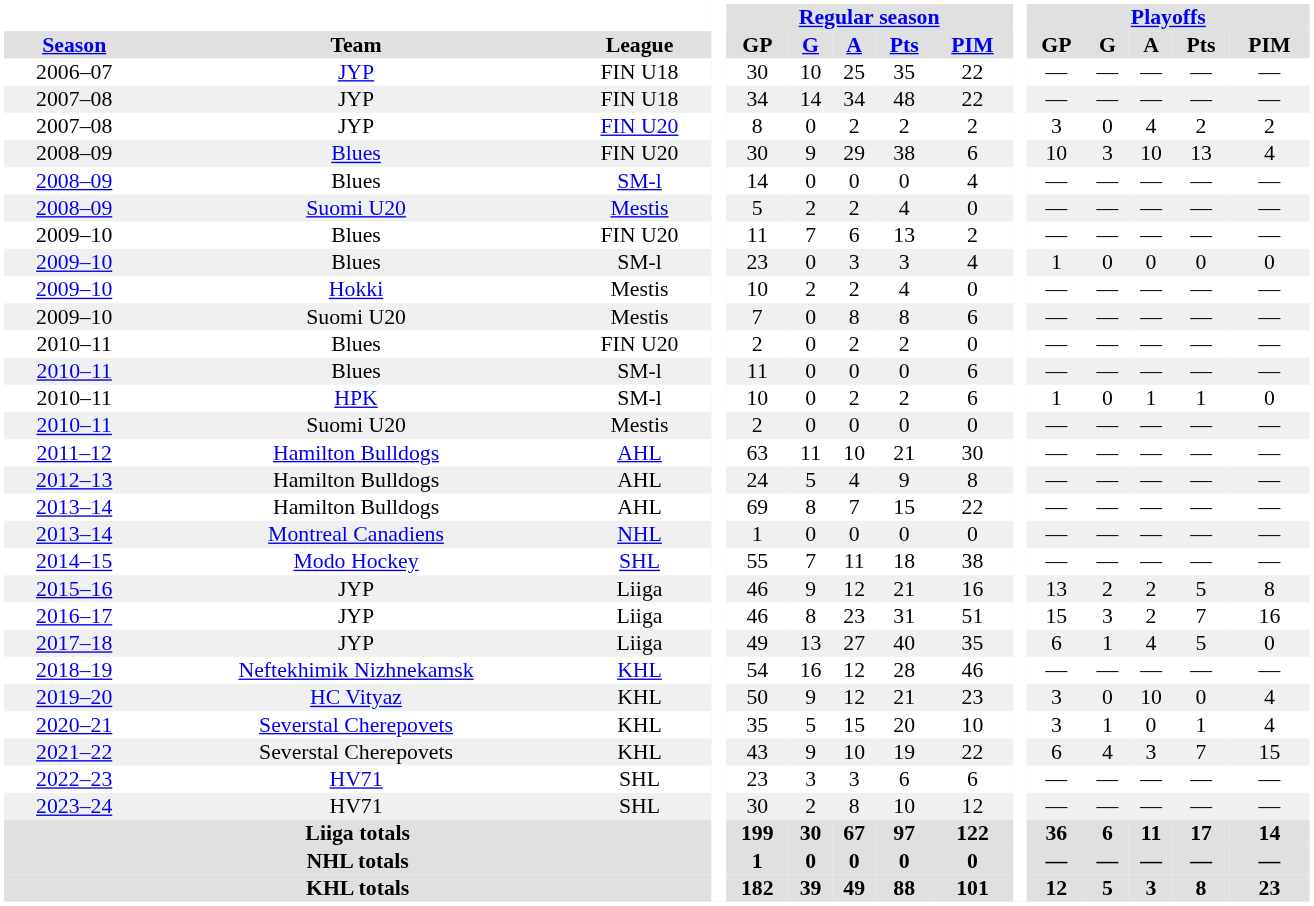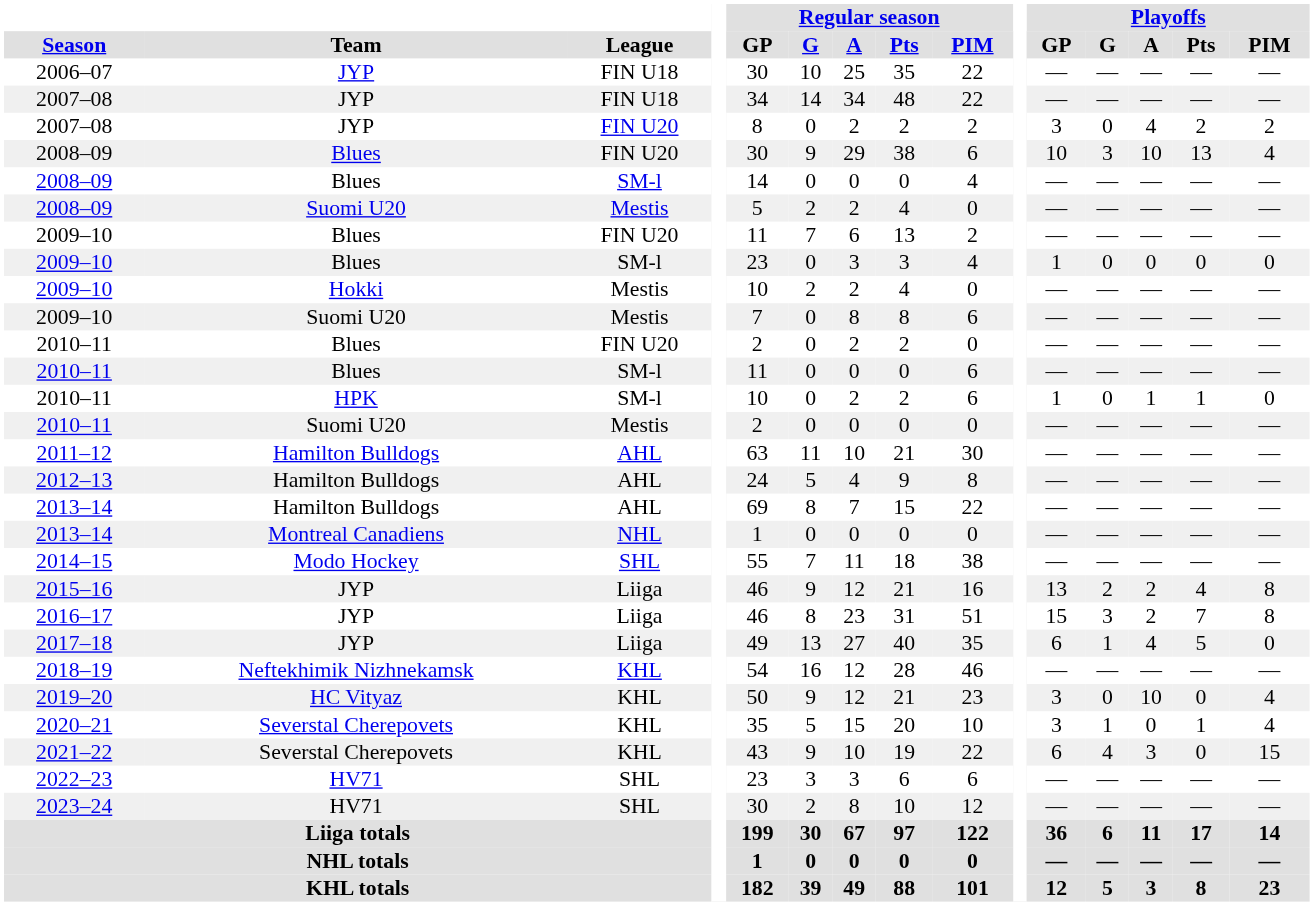 <table border="0" cellpadding="1" cellspacing="0" style="text-align:center; width:60em">
 <tr bgcolor="#e0e0e0">
 <th colspan="3" bgcolor="#ffffff"> </th>
 <th rowspan="99" bgcolor="#ffffff"> </th>
 <th colspan="5"><a href='#'>Regular season</a></th>
 <th rowspan="99" bgcolor="#ffffff"> </th>
 <th colspan="5"><a href='#'>Playoffs</a></th>
 </tr>
 <tr bgcolor="#e0e0e0">
 <th><a href='#'>Season</a></th>
 <th>Team</th>
 <th>League</th>
 <th>GP</th>
 <th><a href='#'>G</a></th>
 <th><a href='#'>A</a></th>
 <th><a href='#'>Pts</a></th>
 <th><a href='#'>PIM</a></th>
 <th>GP</th>
 <th>G</th>
 <th>A</th>
 <th>Pts</th>
 <th>PIM</th>
 </tr>
 <tr>
 <td>2006–07</td>
 <td><a href='#'>JYP</a></td>
 <td>FIN U18</td>
 <td>30</td>
 <td>10</td>
 <td>25</td>
 <td>35</td>
 <td>22</td>
 <td>—</td>
 <td>—</td>
 <td>—</td>
 <td>—</td>
 <td>—</td>
 </tr>
 <tr bgcolor="#f0f0f0">
 <td>2007–08</td>
 <td>JYP</td>
 <td>FIN U18</td>
 <td>34</td>
 <td>14</td>
 <td>34</td>
 <td>48</td>
 <td>22</td>
 <td>—</td>
 <td>—</td>
 <td>—</td>
 <td>—</td>
 <td>—</td>
 </tr>
 <tr>
 <td>2007–08</td>
 <td>JYP</td>
 <td><a href='#'>FIN U20</a></td>
 <td>8</td>
 <td>0</td>
 <td>2</td>
 <td>2</td>
 <td>2</td>
 <td>3</td>
 <td>0</td>
 <td>4</td>
 <td>2</td>
 <td>2</td>
 </tr>
 <tr bgcolor="#f0f0f0">
 <td>2008–09</td>
 <td><a href='#'>Blues</a></td>
 <td>FIN U20</td>
 <td>30</td>
 <td>9</td>
 <td>29</td>
 <td>38</td>
 <td>6</td>
 <td>10</td>
 <td>3</td>
 <td>10</td>
 <td>13</td>
 <td>4</td>
 </tr>
 <tr>
 <td><a href='#'>2008–09</a></td>
 <td>Blues</td>
 <td><a href='#'>SM-l</a></td>
 <td>14</td>
 <td>0</td>
 <td>0</td>
 <td>0</td>
 <td>4</td>
 <td>—</td>
 <td>—</td>
 <td>—</td>
 <td>—</td>
 <td>—</td>
 </tr>
 <tr bgcolor="#f0f0f0">
 <td><a href='#'>2008–09</a></td>
 <td><a href='#'>Suomi U20</a></td>
 <td><a href='#'>Mestis</a></td>
 <td>5</td>
 <td>2</td>
 <td>2</td>
 <td>4</td>
 <td>0</td>
 <td>—</td>
 <td>—</td>
 <td>—</td>
 <td>—</td>
 <td>—</td>
 </tr>
 <tr>
 <td>2009–10</td>
 <td>Blues</td>
 <td>FIN U20</td>
 <td>11</td>
 <td>7</td>
 <td>6</td>
 <td>13</td>
 <td>2</td>
 <td>—</td>
 <td>—</td>
 <td>—</td>
 <td>—</td>
 <td>—</td>
 </tr>
 <tr bgcolor="#f0f0f0">
 <td><a href='#'>2009–10</a></td>
 <td>Blues</td>
 <td>SM-l</td>
 <td>23</td>
 <td>0</td>
 <td>3</td>
 <td>3</td>
 <td>4</td>
 <td>1</td>
 <td>0</td>
 <td>0</td>
 <td>0</td>
 <td>0</td>
 </tr>
 <tr>
 <td><a href='#'>2009–10</a></td>
 <td><a href='#'>Hokki</a></td>
 <td>Mestis</td>
 <td>10</td>
 <td>2</td>
 <td>2</td>
 <td>4</td>
 <td>0</td>
 <td>—</td>
 <td>—</td>
 <td>—</td>
 <td>—</td>
 <td>—</td>
 </tr>
 <tr bgcolor="#f0f0f0">
 <td>2009–10</td>
 <td>Suomi U20</td>
 <td>Mestis</td>
 <td>7</td>
 <td>0</td>
 <td>8</td>
 <td>8</td>
 <td>6</td>
 <td>—</td>
 <td>—</td>
 <td>—</td>
 <td>—</td>
 <td>—</td>
 </tr>
 <tr>
 <td>2010–11</td>
 <td>Blues</td>
 <td>FIN U20</td>
 <td>2</td>
 <td>0</td>
 <td>2</td>
 <td>2</td>
 <td>0</td>
 <td>—</td>
 <td>—</td>
 <td>—</td>
 <td>—</td>
 <td>—</td>
 </tr>
 <tr bgcolor="#f0f0f0">
 <td><a href='#'>2010–11</a></td>
 <td>Blues</td>
 <td>SM-l</td>
 <td>11</td>
 <td>0</td>
 <td>0</td>
 <td>0</td>
 <td>6</td>
 <td>—</td>
 <td>—</td>
 <td>—</td>
 <td>—</td>
 <td>—</td>
 </tr>
 <tr>
 <td>2010–11</td>
 <td><a href='#'>HPK</a></td>
 <td>SM-l</td>
 <td>10</td>
 <td>0</td>
 <td>2</td>
 <td>2</td>
 <td>6</td>
 <td>1</td>
 <td>0</td>
 <td>1</td>
 <td>1</td>
 <td>0</td>
 </tr>
 <tr bgcolor="#f0f0f0">
 <td><a href='#'>2010–11</a></td>
 <td>Suomi U20</td>
 <td>Mestis</td>
 <td>2</td>
 <td>0</td>
 <td>0</td>
 <td>0</td>
 <td>0</td>
 <td>—</td>
 <td>—</td>
 <td>—</td>
 <td>—</td>
 <td>—</td>
 </tr>
 <tr>
 <td><a href='#'>2011–12</a></td>
 <td><a href='#'>Hamilton Bulldogs</a></td>
 <td><a href='#'>AHL</a></td>
 <td>63</td>
 <td>11</td>
 <td>10</td>
 <td>21</td>
 <td>30</td>
 <td>—</td>
 <td>—</td>
 <td>—</td>
 <td>—</td>
 <td>—</td>
 </tr>
 <tr bgcolor="#f0f0f0">
 <td><a href='#'>2012–13</a></td>
 <td>Hamilton Bulldogs</td>
 <td>AHL</td>
 <td>24</td>
 <td>5</td>
 <td>4</td>
 <td>9</td>
 <td>8</td>
 <td>—</td>
 <td>—</td>
 <td>—</td>
 <td>—</td>
 <td>—</td>
 </tr>
 <tr>
 <td><a href='#'>2013–14</a></td>
 <td>Hamilton Bulldogs</td>
 <td>AHL</td>
 <td>69</td>
 <td>8</td>
 <td>7</td>
 <td>15</td>
 <td>22</td>
 <td>—</td>
 <td>—</td>
 <td>—</td>
 <td>—</td>
 <td>—</td>
 </tr>
 <tr bgcolor="#f0f0f0">
 <td><a href='#'>2013–14</a></td>
 <td><a href='#'>Montreal Canadiens</a></td>
 <td><a href='#'>NHL</a></td>
 <td>1</td>
 <td>0</td>
 <td>0</td>
 <td>0</td>
 <td>0</td>
 <td>—</td>
 <td>—</td>
 <td>—</td>
 <td>—</td>
 <td>—</td>
 </tr>
 <tr>
 <td><a href='#'>2014–15</a></td>
 <td><a href='#'>Modo Hockey</a></td>
 <td><a href='#'>SHL</a></td>
 <td>55</td>
 <td>7</td>
 <td>11</td>
 <td>18</td>
 <td>38</td>
 <td>—</td>
 <td>—</td>
 <td>—</td>
 <td>—</td>
 <td>—</td>
 </tr>
 <tr bgcolor="#f0f0f0">
 <td><a href='#'>2015–16</a></td>
 <td>JYP</td>
 <td>Liiga</td>
 <td>46</td>
 <td>9</td>
 <td>12</td>
 <td>21</td>
 <td>16</td>
 <td>13</td>
 <td>2</td>
 <td>2</td>
-<td>5</td>
+<td>4</td>
 <td>8</td>
 </tr>
 <tr>
 <td><a href='#'>2016–17</a></td>
 <td>JYP</td>
 <td>Liiga</td>
 <td>46</td>
 <td>8</td>
 <td>23</td>
 <td>31</td>
 <td>51</td>
 <td>15</td>
 <td>3</td>
 <td>2</td>
 <td>7</td>
-<td>16</td>
+<td>8</td>
 </tr>
 <tr bgcolor="#f0f0f0">
 <td><a href='#'>2017–18</a></td>
 <td>JYP</td>
 <td>Liiga</td>
 <td>49</td>
 <td>13</td>
 <td>27</td>
 <td>40</td>
 <td>35</td>
 <td>6</td>
 <td>1</td>
 <td>4</td>
 <td>5</td>
 <td>0</td>
 </tr>
 <tr>
 <td><a href='#'>2018–19</a></td>
 <td><a href='#'>Neftekhimik Nizhnekamsk</a></td>
 <td><a href='#'>KHL</a></td>
 <td>54</td>
 <td>16</td>
 <td>12</td>
 <td>28</td>
 <td>46</td>
 <td>—</td>
 <td>—</td>
 <td>—</td>
 <td>—</td>
 <td>—</td>
 </tr>
 <tr bgcolor="#f0f0f0">
 <td><a href='#'>2019–20</a></td>
 <td><a href='#'>HC Vityaz</a></td>
 <td>KHL</td>
 <td>50</td>
 <td>9</td>
 <td>12</td>
 <td>21</td>
 <td>23</td>
 <td>3</td>
 <td>0</td>
 <td>10</td>
 <td>0</td>
 <td>4</td>
 </tr>
 <tr>
 <td><a href='#'>2020–21</a></td>
 <td><a href='#'>Severstal Cherepovets</a></td>
 <td>KHL</td>
 <td>35</td>
 <td>5</td>
 <td>15</td>
 <td>20</td>
 <td>10</td>
 <td>3</td>
 <td>1</td>
 <td>0</td>
 <td>1</td>
 <td>4</td>
 </tr>
 <tr bgcolor="#f0f0f0">
 <td><a href='#'>2021–22</a></td>
 <td>Severstal Cherepovets</td>
 <td>KHL</td>
 <td>43</td>
 <td>9</td>
 <td>10</td>
 <td>19</td>
 <td>22</td>
 <td>6</td>
 <td>4</td>
 <td>3</td>
-<td>7</td>
+<td>0</td>
 <td>15</td>
 </tr>
 <tr>
 <td><a href='#'>2022–23</a></td>
 <td><a href='#'>HV71</a></td>
 <td>SHL</td>
 <td>23</td>
 <td>3</td>
 <td>3</td>
 <td>6</td>
 <td>6</td>
 <td>—</td>
 <td>—</td>
 <td>—</td>
 <td>—</td>
 <td>—</td>
 </tr>
 <tr bgcolor="#f0f0f0">
 <td><a href='#'>2023–24</a></td>
 <td>HV71</td>
 <td>SHL</td>
 <td>30</td>
 <td>2</td>
 <td>8</td>
 <td>10</td>
 <td>12</td>
 <td>—</td>
 <td>—</td>
 <td>—</td>
 <td>—</td>
 <td>—</td>
 </tr>
 <tr bgcolor="#e0e0e0">
 <th colspan="3">Liiga totals</th>
 <th>199</th>
 <th>30</th>
 <th>67</th>
 <th>97</th>
 <th>122</th>
 <th>36</th>
 <th>6</th>
 <th>11</th>
 <th>17</th>
 <th>14</th>
 </tr>
 <tr bgcolor="#e0e0e0">
 <th colspan="3">NHL totals</th>
 <th>1</th>
 <th>0</th>
 <th>0</th>
 <th>0</th>
 <th>0</th>
 <th>—</th>
 <th>—</th>
 <th>—</th>
 <th>—</th>
 <th>—</th>
 </tr>
 <tr bgcolor="#e0e0e0">
 <th colspan="3">KHL totals</th>
 <th>182</th>
 <th>39</th>
 <th>49</th>
 <th>88</th>
 <th>101</th>
 <th>12</th>
 <th>5</th>
 <th>3</th>
 <th>8</th>
 <th>23</th>
 </tr>
 </table>
